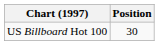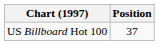 <table class="wikitable">
 <tr>
 <th>Chart (1997)</th>
 <th>Position</th>
 </tr>
 <tr>
 <td>US <em>Billboard</em> Hot 100</td>
-<td align="center">30</td>
+<td align="center">37</td>
 </tr>
 </table>
